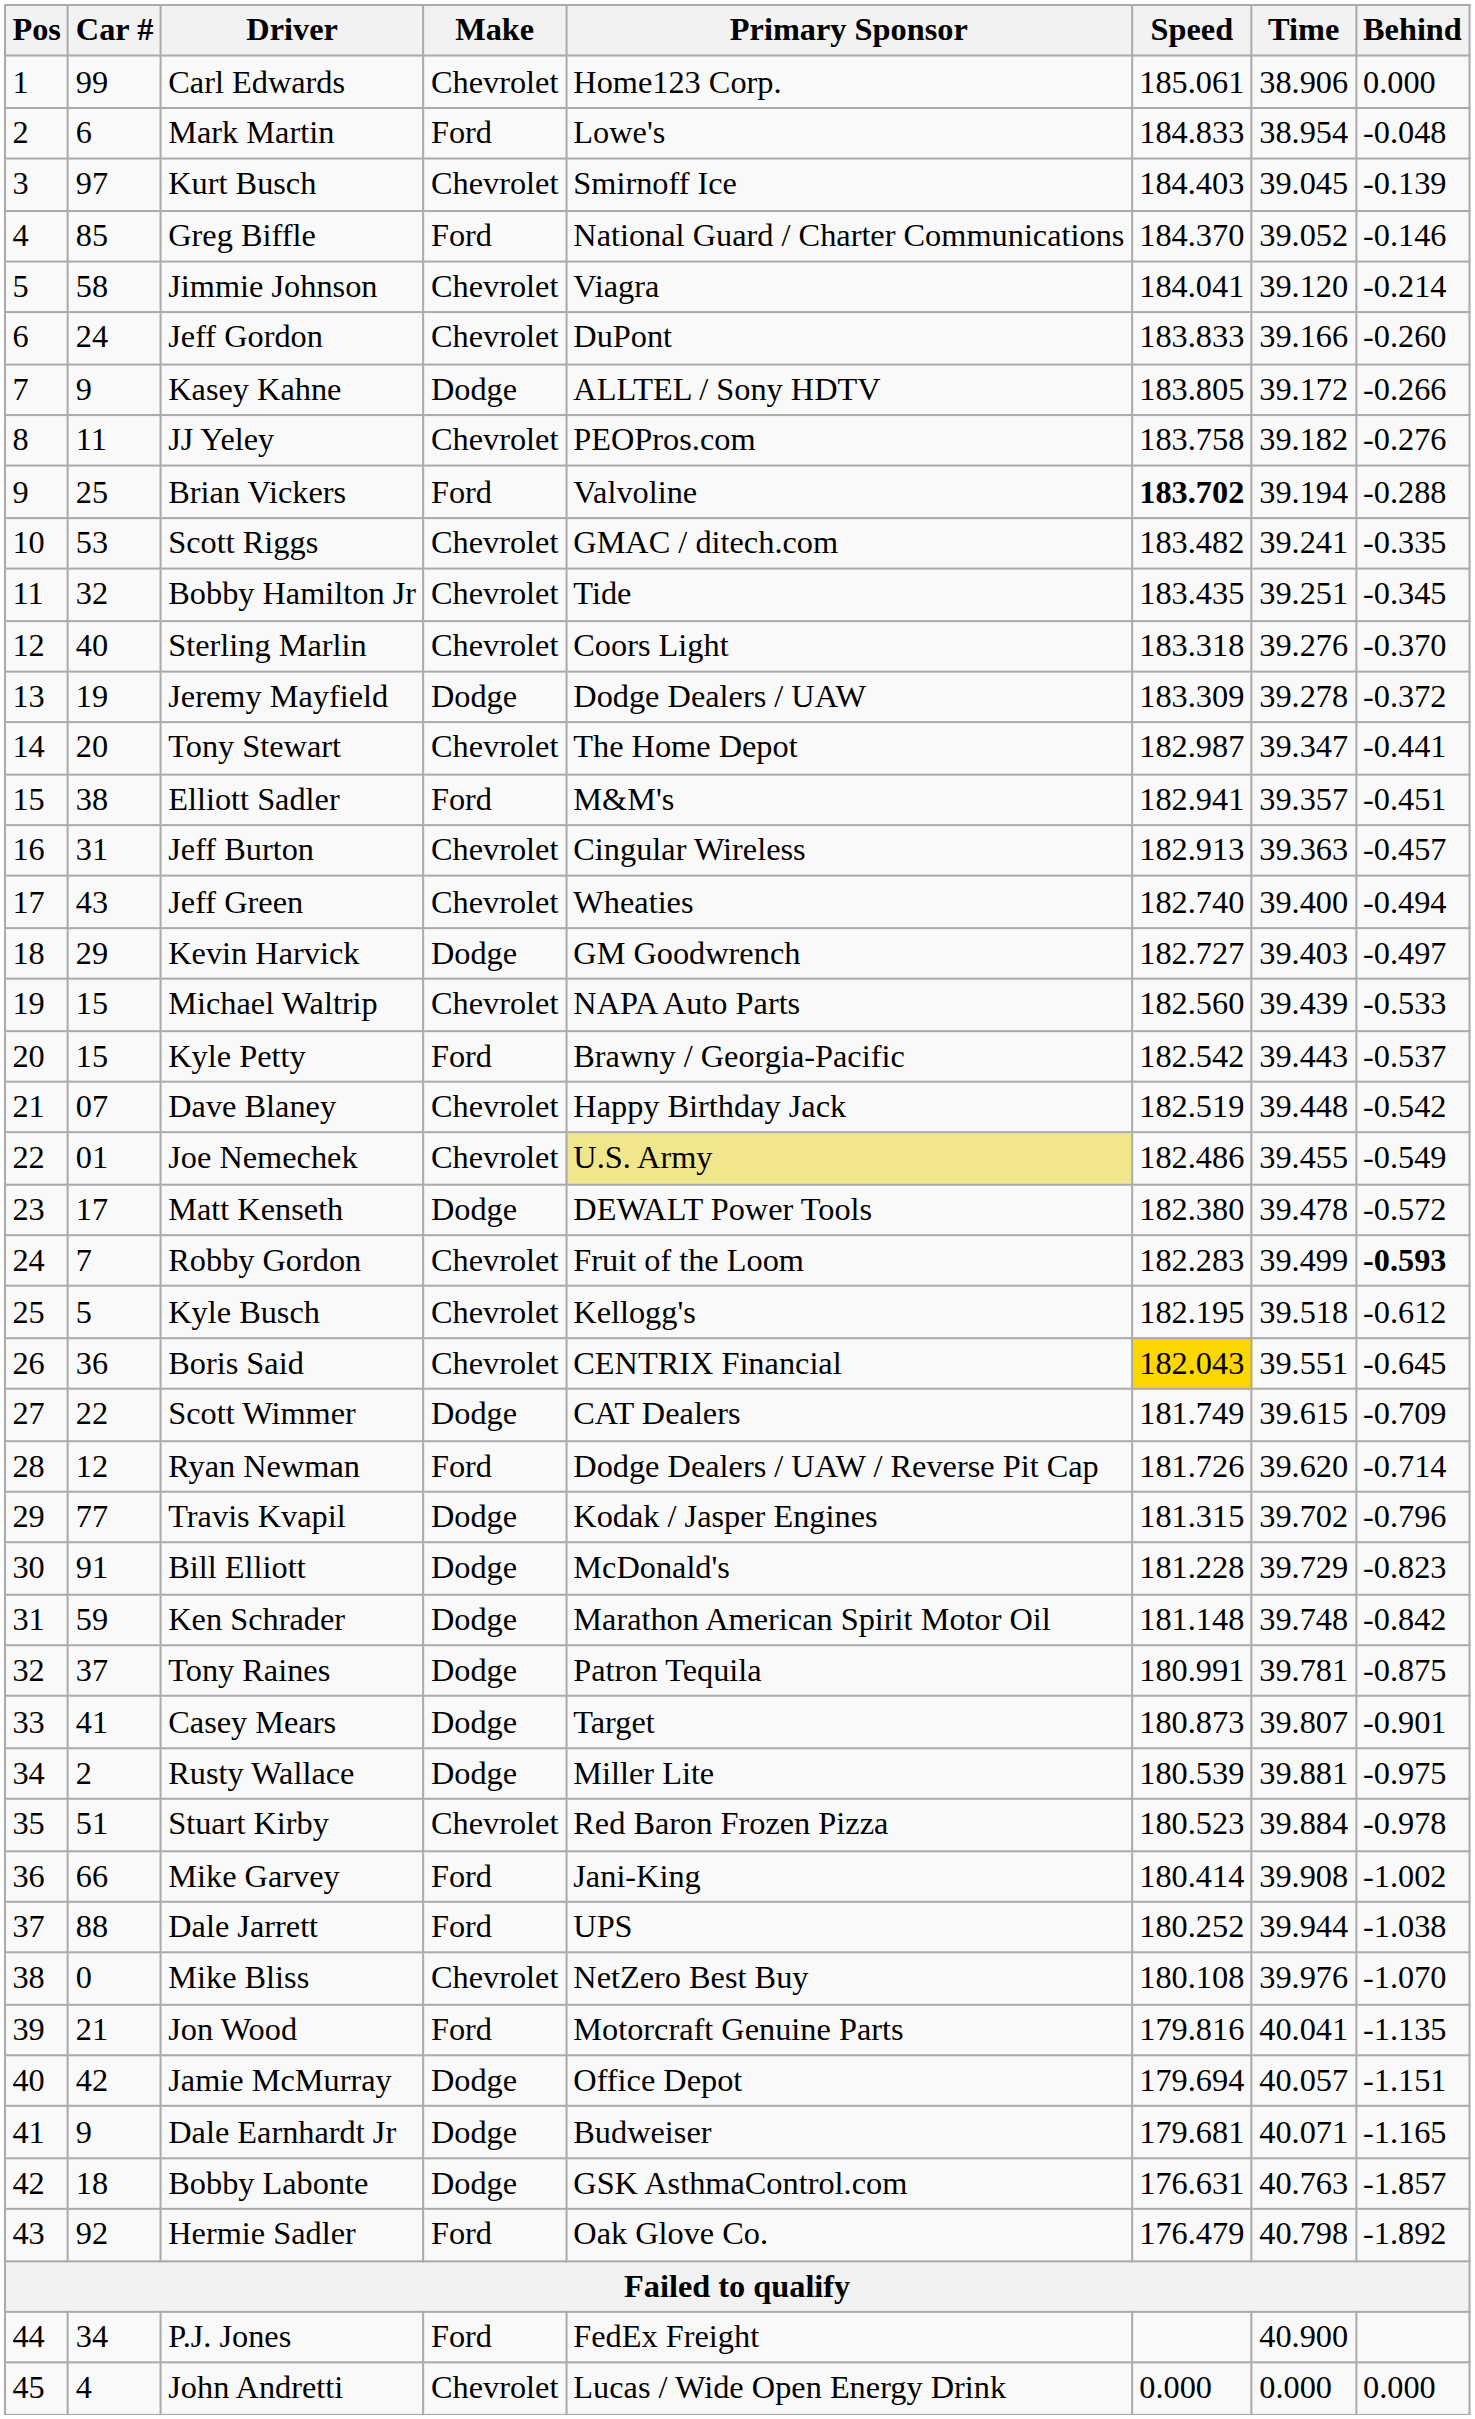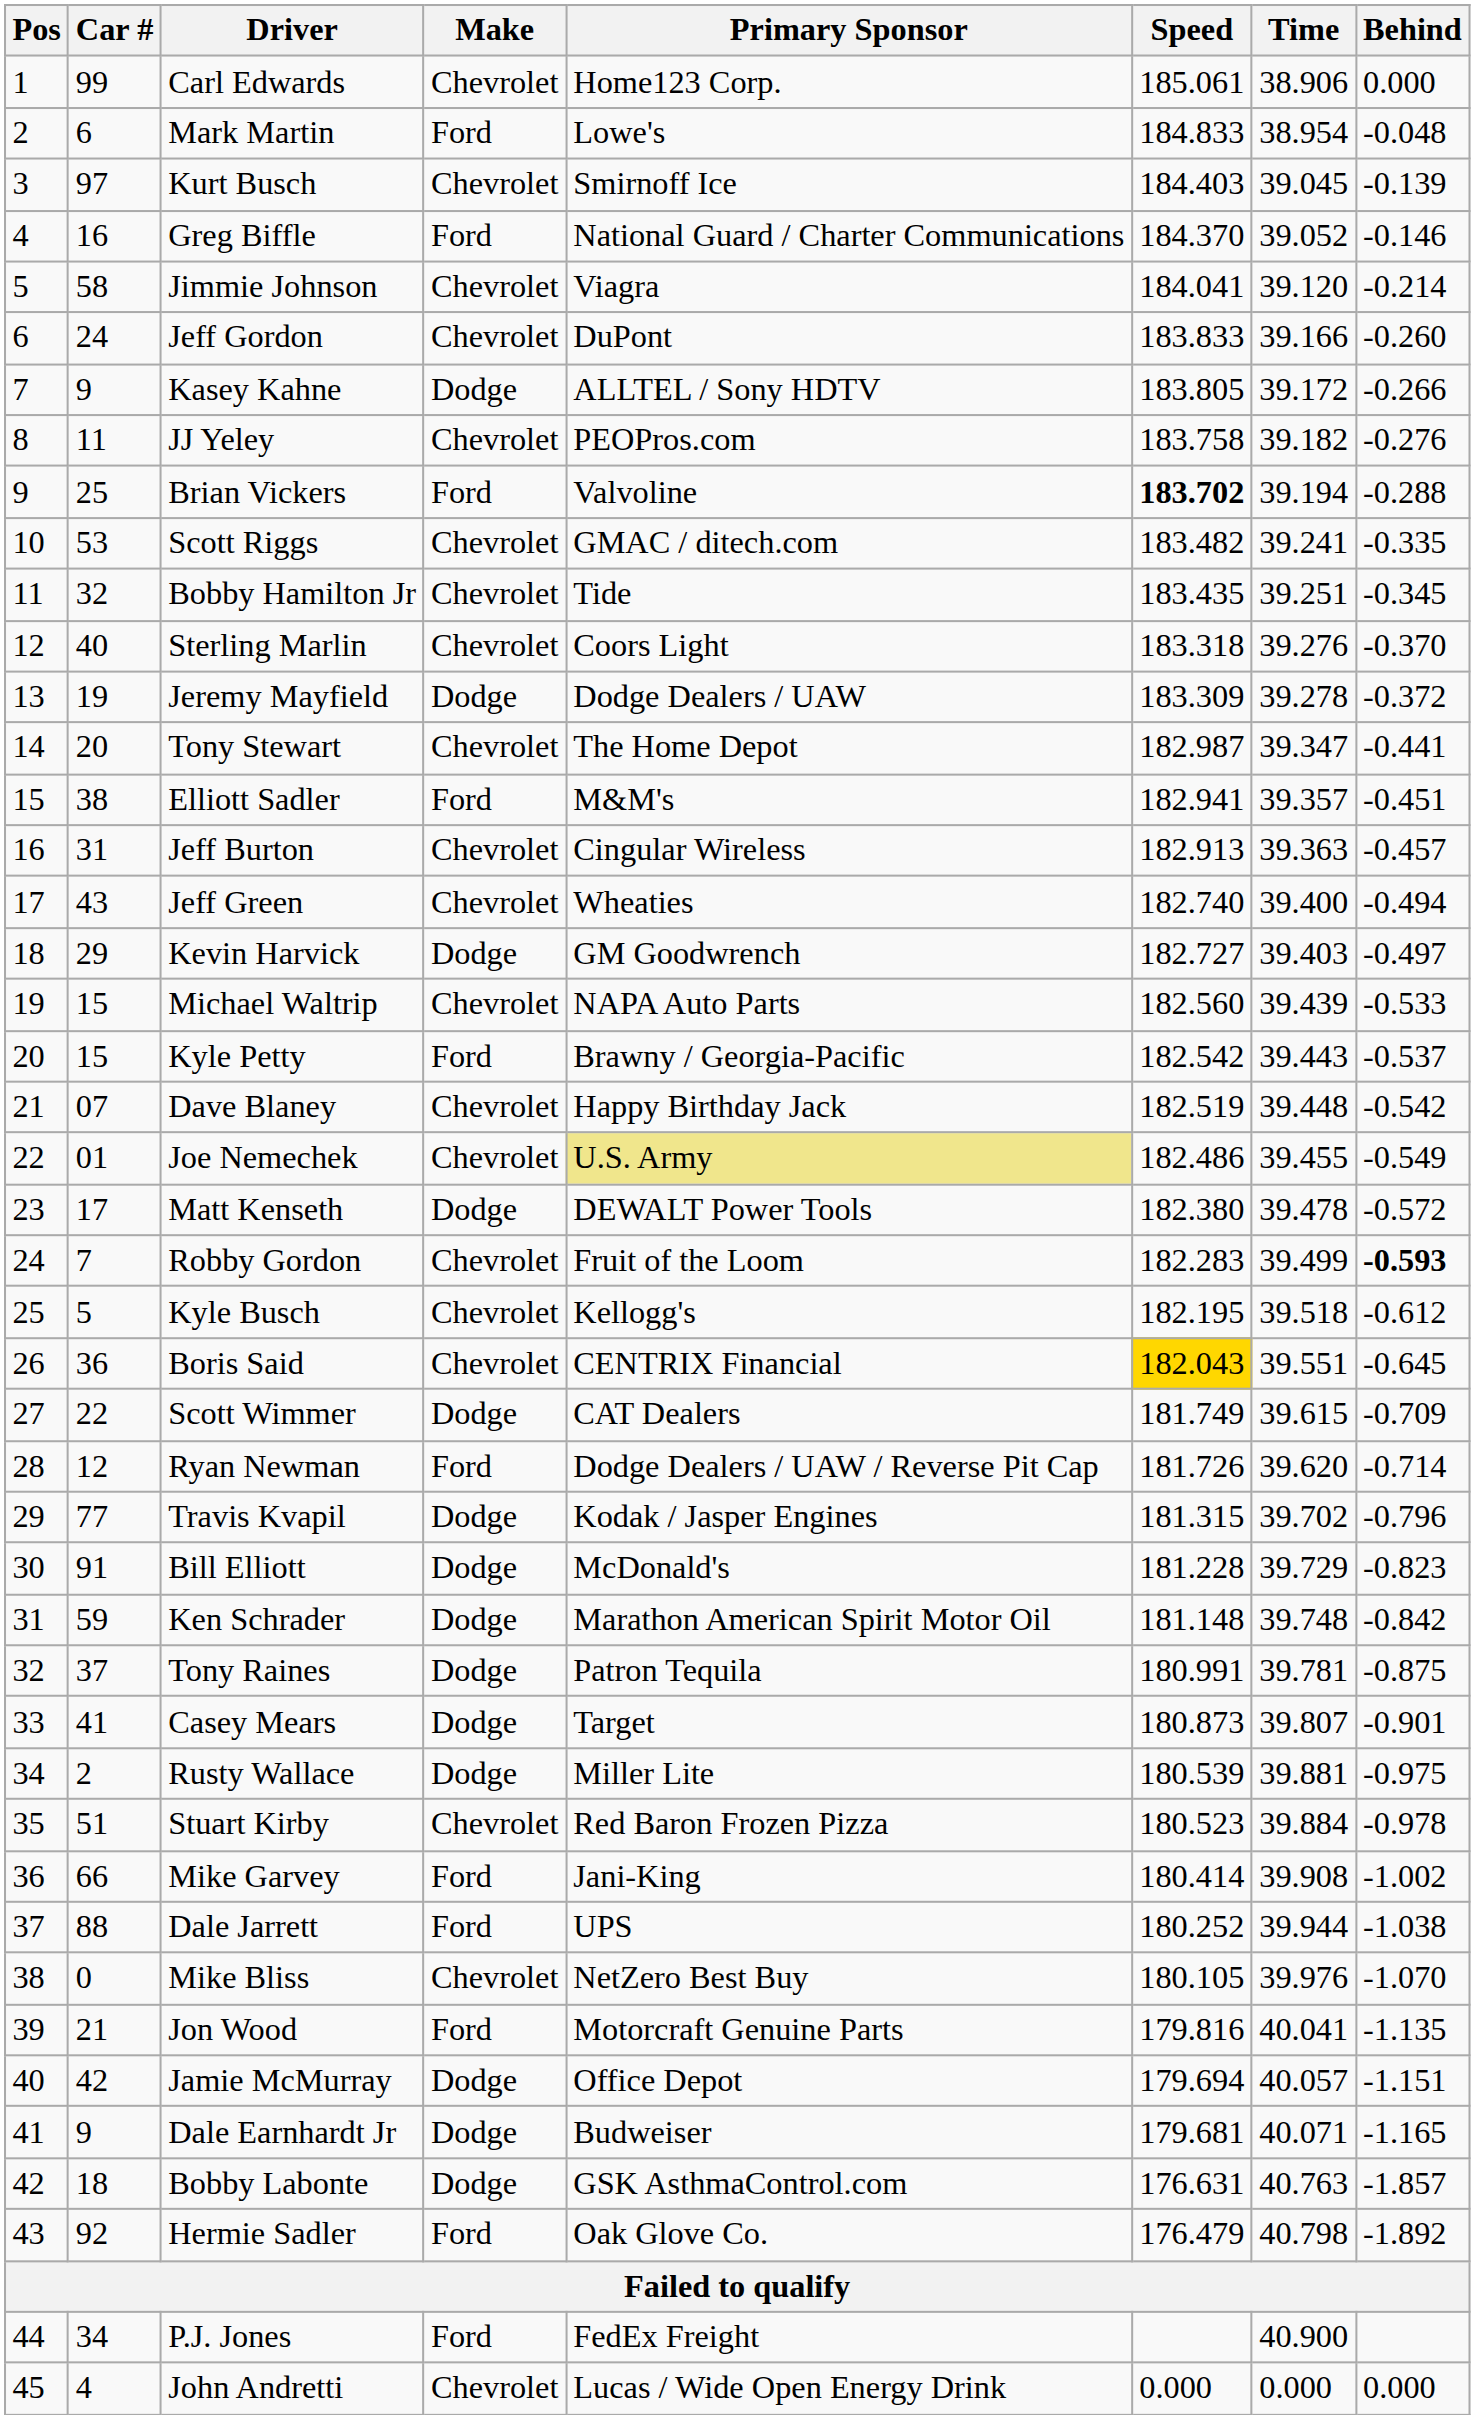 <table class="wikitable">
 <tr>
 <th colspan="1" rowspan="1">Pos</th>
 <th colspan="1" rowspan="1">Car #</th>
 <th colspan="1" rowspan="1">Driver</th>
 <th colspan="1" rowspan="1">Make</th>
 <th colspan="1" rowspan="1">Primary Sponsor</th>
 <th colspan="1" rowspan="1">Speed</th>
 <th colspan="1" rowspan="1">Time</th>
 <th colspan="1" rowspan="1">Behind</th>
 </tr>
 <tr>
 <td>1</td>
 <td>99</td>
 <td>Carl Edwards</td>
 <td>Chevrolet</td>
 <td>Home123 Corp.</td>
 <td>185.061</td>
 <td>38.906</td>
 <td>0.000</td>
 </tr>
 <tr>
 <td>2</td>
 <td>6</td>
 <td>Mark Martin</td>
 <td>Ford</td>
 <td>Lowe's</td>
 <td>184.833</td>
 <td>38.954</td>
 <td>-0.048</td>
 </tr>
 <tr>
 <td>3</td>
 <td>97</td>
 <td>Kurt Busch</td>
 <td>Chevrolet</td>
 <td>Smirnoff Ice</td>
 <td>184.403</td>
 <td>39.045</td>
 <td>-0.139</td>
 </tr>
 <tr>
 <td>4</td>
-<td>85</td>
+<td>16</td>
 <td>Greg Biffle</td>
 <td>Ford</td>
 <td>National Guard / Charter Communications</td>
 <td>184.370</td>
 <td>39.052</td>
 <td>-0.146</td>
 </tr>
 <tr>
 <td>5</td>
 <td>58</td>
 <td>Jimmie Johnson</td>
 <td>Chevrolet</td>
 <td>Viagra</td>
 <td>184.041</td>
 <td>39.120</td>
 <td>-0.214</td>
 </tr>
 <tr>
 <td>6</td>
 <td>24</td>
 <td>Jeff Gordon</td>
 <td>Chevrolet</td>
 <td>DuPont</td>
 <td>183.833</td>
 <td>39.166</td>
 <td>-0.260</td>
 </tr>
 <tr>
 <td>7</td>
 <td>9</td>
 <td>Kasey Kahne</td>
 <td>Dodge</td>
 <td>ALLTEL / Sony HDTV</td>
 <td>183.805</td>
 <td>39.172</td>
 <td>-0.266</td>
 </tr>
 <tr>
 <td>8</td>
 <td>11</td>
 <td>JJ Yeley</td>
 <td>Chevrolet</td>
 <td>PEOPros.com</td>
 <td>183.758</td>
 <td>39.182</td>
 <td>-0.276</td>
 </tr>
 <tr>
 <td>9</td>
 <td>25</td>
 <td>Brian Vickers</td>
 <td>Ford</td>
 <td>Valvoline</td>
 <td><strong>183.702</strong></td>
 <td>39.194</td>
 <td>-0.288</td>
 </tr>
 <tr>
 <td>10</td>
 <td>53</td>
 <td>Scott Riggs</td>
 <td>Chevrolet</td>
 <td>GMAC / ditech.com</td>
 <td>183.482</td>
 <td>39.241</td>
 <td>-0.335</td>
 </tr>
 <tr>
 <td>11</td>
 <td>32</td>
 <td>Bobby Hamilton Jr</td>
 <td>Chevrolet</td>
 <td>Tide</td>
 <td>183.435</td>
 <td>39.251</td>
 <td>-0.345</td>
 </tr>
 <tr>
 <td>12</td>
 <td>40</td>
 <td>Sterling Marlin</td>
 <td>Chevrolet</td>
 <td>Coors Light</td>
 <td>183.318</td>
 <td>39.276</td>
 <td>-0.370</td>
 </tr>
 <tr>
 <td>13</td>
 <td>19</td>
 <td>Jeremy Mayfield</td>
 <td>Dodge</td>
 <td>Dodge Dealers / UAW</td>
 <td>183.309</td>
 <td>39.278</td>
 <td>-0.372</td>
 </tr>
 <tr>
 <td>14</td>
 <td>20</td>
 <td>Tony Stewart</td>
 <td>Chevrolet</td>
 <td>The Home Depot</td>
 <td>182.987</td>
 <td>39.347</td>
 <td>-0.441</td>
 </tr>
 <tr>
 <td>15</td>
 <td>38</td>
 <td>Elliott Sadler</td>
 <td>Ford</td>
 <td>M&M's</td>
 <td>182.941</td>
 <td>39.357</td>
 <td>-0.451</td>
 </tr>
 <tr>
 <td>16</td>
 <td>31</td>
 <td>Jeff Burton</td>
 <td>Chevrolet</td>
 <td>Cingular Wireless</td>
 <td>182.913</td>
 <td>39.363</td>
 <td>-0.457</td>
 </tr>
 <tr>
 <td>17</td>
 <td>43</td>
 <td>Jeff Green</td>
 <td>Chevrolet</td>
 <td>Wheaties</td>
 <td>182.740</td>
 <td>39.400</td>
 <td>-0.494</td>
 </tr>
 <tr>
 <td>18</td>
 <td>29</td>
 <td>Kevin Harvick</td>
 <td>Dodge</td>
 <td>GM Goodwrench</td>
 <td>182.727</td>
 <td>39.403</td>
 <td>-0.497</td>
 </tr>
 <tr>
 <td>19</td>
 <td>15</td>
 <td>Michael Waltrip</td>
 <td>Chevrolet</td>
 <td>NAPA Auto Parts</td>
 <td>182.560</td>
 <td>39.439</td>
 <td>-0.533</td>
 </tr>
 <tr>
 <td>20</td>
 <td>15</td>
 <td>Kyle Petty</td>
 <td>Ford</td>
 <td>Brawny / Georgia-Pacific</td>
 <td>182.542</td>
 <td>39.443</td>
 <td>-0.537</td>
 </tr>
 <tr>
 <td>21</td>
 <td>07</td>
 <td>Dave Blaney</td>
 <td>Chevrolet</td>
 <td>Happy Birthday Jack</td>
 <td>182.519</td>
 <td>39.448</td>
 <td>-0.542</td>
 </tr>
 <tr>
 <td>22</td>
 <td>01</td>
 <td>Joe Nemechek</td>
 <td>Chevrolet</td>
 <td style="background: khaki;">U.S. Army</td>
 <td>182.486</td>
 <td>39.455</td>
 <td>-0.549</td>
 </tr>
 <tr>
 <td>23</td>
 <td>17</td>
 <td>Matt Kenseth</td>
 <td>Dodge</td>
 <td>DEWALT Power Tools</td>
 <td>182.380</td>
 <td>39.478</td>
 <td>-0.572</td>
 </tr>
 <tr>
 <td>24</td>
 <td>7</td>
 <td>Robby Gordon</td>
 <td>Chevrolet</td>
 <td>Fruit of the Loom</td>
 <td>182.283</td>
 <td>39.499</td>
 <td><strong>-0.593</strong></td>
 </tr>
 <tr>
 <td>25</td>
 <td>5</td>
 <td>Kyle Busch</td>
 <td>Chevrolet</td>
 <td>Kellogg's</td>
 <td>182.195</td>
 <td>39.518</td>
 <td>-0.612</td>
 </tr>
 <tr>
 <td>26</td>
 <td>36</td>
 <td>Boris Said</td>
 <td>Chevrolet</td>
 <td>CENTRIX Financial</td>
 <td style="background: gold;">182.043</td>
 <td>39.551</td>
 <td>-0.645</td>
 </tr>
 <tr>
 <td>27</td>
 <td>22</td>
 <td>Scott Wimmer</td>
 <td>Dodge</td>
 <td>CAT Dealers</td>
 <td>181.749</td>
 <td>39.615</td>
 <td>-0.709</td>
 </tr>
 <tr>
 <td>28</td>
 <td>12</td>
 <td>Ryan Newman</td>
 <td>Ford</td>
 <td>Dodge Dealers / UAW / Reverse Pit Cap</td>
 <td>181.726</td>
 <td>39.620</td>
 <td>-0.714</td>
 </tr>
 <tr>
 <td>29</td>
 <td>77</td>
 <td>Travis Kvapil</td>
 <td>Dodge</td>
 <td>Kodak / Jasper Engines</td>
 <td>181.315</td>
 <td>39.702</td>
 <td>-0.796</td>
 </tr>
 <tr>
 <td>30</td>
 <td>91</td>
 <td>Bill Elliott</td>
 <td>Dodge</td>
 <td>McDonald's</td>
 <td>181.228</td>
 <td>39.729</td>
 <td>-0.823</td>
 </tr>
 <tr>
 <td>31</td>
 <td>59</td>
 <td>Ken Schrader</td>
 <td>Dodge</td>
 <td>Marathon American Spirit Motor Oil</td>
 <td>181.148</td>
 <td>39.748</td>
 <td>-0.842</td>
 </tr>
 <tr>
 <td>32</td>
 <td>37</td>
 <td>Tony Raines</td>
 <td>Dodge</td>
 <td>Patron Tequila</td>
 <td>180.991</td>
 <td>39.781</td>
 <td>-0.875</td>
 </tr>
 <tr>
 <td>33</td>
 <td>41</td>
 <td>Casey Mears</td>
 <td>Dodge</td>
 <td>Target</td>
 <td>180.873</td>
 <td>39.807</td>
 <td>-0.901</td>
 </tr>
 <tr>
 <td>34</td>
 <td>2</td>
 <td>Rusty Wallace</td>
 <td>Dodge</td>
 <td>Miller Lite</td>
 <td>180.539</td>
 <td>39.881</td>
 <td>-0.975</td>
 </tr>
 <tr>
 <td>35</td>
 <td>51</td>
 <td>Stuart Kirby</td>
 <td>Chevrolet</td>
 <td>Red Baron Frozen Pizza</td>
 <td>180.523</td>
 <td>39.884</td>
 <td>-0.978</td>
 </tr>
 <tr>
 <td>36</td>
 <td>66</td>
 <td>Mike Garvey</td>
 <td>Ford</td>
 <td>Jani-King</td>
 <td>180.414</td>
 <td>39.908</td>
 <td>-1.002</td>
 </tr>
 <tr>
 <td>37</td>
 <td>88</td>
 <td>Dale Jarrett</td>
 <td>Ford</td>
 <td>UPS</td>
 <td>180.252</td>
 <td>39.944</td>
 <td>-1.038</td>
 </tr>
 <tr>
 <td>38</td>
 <td>0</td>
 <td>Mike Bliss</td>
 <td>Chevrolet</td>
 <td>NetZero Best Buy</td>
-<td>180.108</td>
+<td>180.105</td>
 <td>39.976</td>
 <td>-1.070</td>
 </tr>
 <tr>
 <td>39</td>
 <td>21</td>
 <td>Jon Wood</td>
 <td>Ford</td>
 <td>Motorcraft Genuine Parts</td>
 <td>179.816</td>
 <td>40.041</td>
 <td>-1.135</td>
 </tr>
 <tr>
 <td>40</td>
 <td>42</td>
 <td>Jamie McMurray</td>
 <td>Dodge</td>
 <td>Office Depot</td>
 <td>179.694</td>
 <td>40.057</td>
 <td>-1.151</td>
 </tr>
 <tr>
 <td>41</td>
 <td>9</td>
 <td>Dale Earnhardt Jr</td>
 <td>Dodge</td>
 <td>Budweiser</td>
 <td>179.681</td>
 <td>40.071</td>
 <td>-1.165</td>
 </tr>
 <tr>
 <td>42</td>
 <td>18</td>
 <td>Bobby Labonte</td>
 <td>Dodge</td>
 <td>GSK AsthmaControl.com</td>
 <td>176.631</td>
 <td>40.763</td>
 <td>-1.857</td>
 </tr>
 <tr>
 <td>43</td>
 <td>92</td>
 <td>Hermie Sadler</td>
 <td>Ford</td>
 <td>Oak Glove Co.</td>
 <td>176.479</td>
 <td>40.798</td>
 <td>-1.892</td>
 </tr>
 <tr>
 <th colspan="8">Failed to qualify</th>
 </tr>
 <tr>
 <td>44</td>
 <td>34</td>
 <td>P.J. Jones</td>
 <td>Ford</td>
 <td>FedEx Freight</td>
 <td></td>
 <td>40.900</td>
 <td></td>
 </tr>
 <tr>
 <td>45</td>
 <td>4</td>
 <td>John Andretti</td>
 <td>Chevrolet</td>
 <td>Lucas / Wide Open Energy Drink</td>
 <td>0.000</td>
 <td>0.000</td>
 <td>0.000</td>
 </tr>
 </table>
